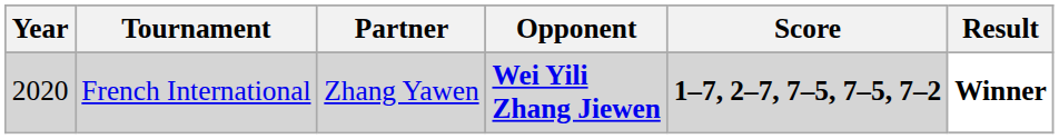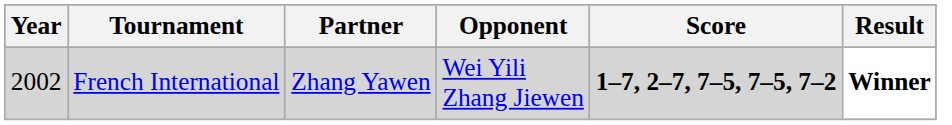 <table class="sortable wikitable" style="font-size: 90%;">
 <tr>
 <th>Year</th>
 <th>Tournament</th>
 <th>Partner</th>
 <th>Opponent</th>
 <th>Score</th>
 <th>Result</th>
 </tr>
 <tr style="background:#D5D5D5">
-<td align="center">2020</td>
+<td align="center">2002</td>
 <td align="left"><a href='#'>French International</a></td>
 <td align="left"> <a href='#'>Zhang Yawen</a></td>
-<td align="left"><strong> <a href='#'>Wei Yili</a> <br>  <a href='#'>Zhang Jiewen</a></strong></td>
+<td align="left"> <a href='#'>Wei Yili</a> <br>  <a href='#'>Zhang Jiewen</a></td>
 <td align="left"><strong>1–7, 2–7, 7–5, 7–5, 7–2</strong></td>
 <td style="text-align:left; background:white"> <strong>Winner</strong></td>
 </tr>
 </table>
